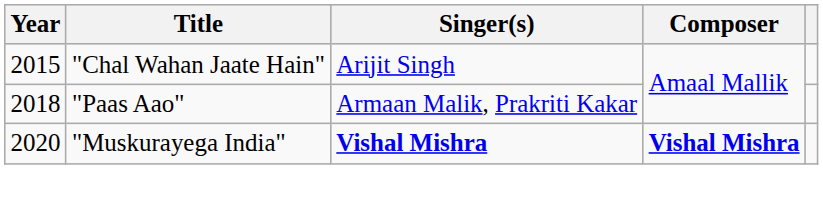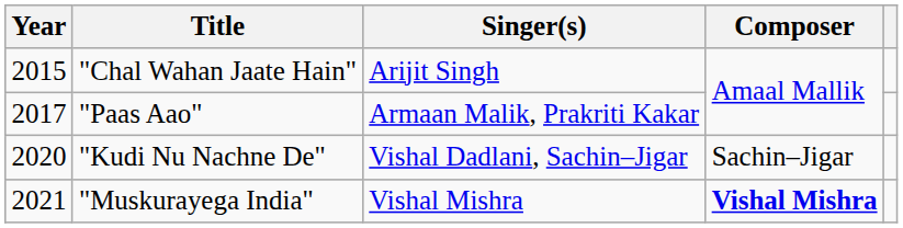 <table class="wikitable">
 <tr>
 <th>Year</th>
 <th>Title</th>
 <th>Singer(s)</th>
 <th>Composer</th>
 <th></th>
 </tr>
 <tr>
 <td>2015</td>
 <td>"Chal Wahan Jaate Hain"</td>
 <td><a href='#'>Arijit Singh</a></td>
 <td rowspan="2"><a href='#'>Amaal Mallik</a></td>
 <td></td>
 </tr>
 <tr>
-<td>2018</td>
+<td>2017</td>
 <td>"Paas Aao"</td>
 <td><a href='#'>Armaan Malik</a>, <a href='#'>Prakriti Kakar</a></td>
 <td></td>
 </tr>
 <tr>
 <td>2020</td>
+<td>"Kudi Nu Nachne De"</td>
+<td><a href='#'>Vishal Dadlani</a>, <a href='#'>Sachin–Jigar</a></td>
+<td>Sachin–Jigar</td>
+<td></td>
+</tr>
+<tr>
+<td>2021</td>
 <td>"Muskurayega India"</td>
-<td><strong><a href='#'>Vishal Mishra</a></strong></td>
+<td><a href='#'>Vishal Mishra</a></td>
 <td><strong><a href='#'>Vishal Mishra</a></strong></td>
 <td></td>
 </tr>
 </table>
